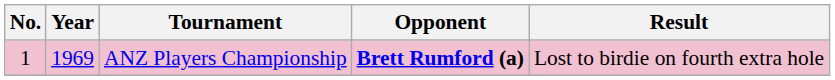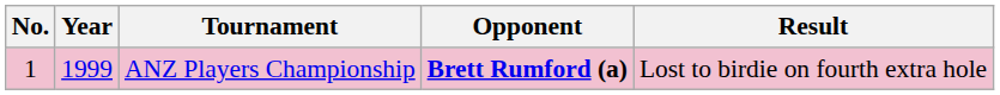 <table class="wikitable" style="font-size:95%;">
 <tr>
 <th>No.</th>
 <th>Year</th>
 <th>Tournament</th>
 <th>Opponent</th>
 <th>Result</th>
 </tr>
 <tr style="background:#F2C1D1;">
 <td align=center>1</td>
-<td><a href='#'>1969</a></td>
+<td><a href='#'>1999</a></td>
 <td><a href='#'>ANZ Players Championship</a></td>
 <td><strong> <a href='#'>Brett Rumford</a> (a)</strong></td>
 <td>Lost to birdie on fourth extra hole</td>
 </tr>
 </table>
